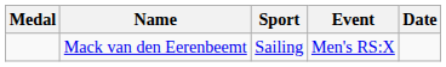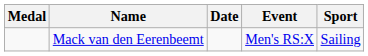 <table class="wikitable sortable" style="font-size:95%">
 <tr>
 <th>Medal</th>
 <th>Name</th>
+<th>Date</th>
+<th>Event</th>
 <th>Sport</th>
-<th>Event</th>
-<th>Date</th>
 </tr>
 <tr>
 <td></td>
 <td><a href='#'>Mack van den Eerenbeemt</a></td>
+<td></td>
+<td><a href='#'>Men's RS:X</a></td>
 <td><a href='#'>Sailing</a></td>
-<td><a href='#'>Men's RS:X</a></td>
-<td></td>
 </tr>
 </table>
